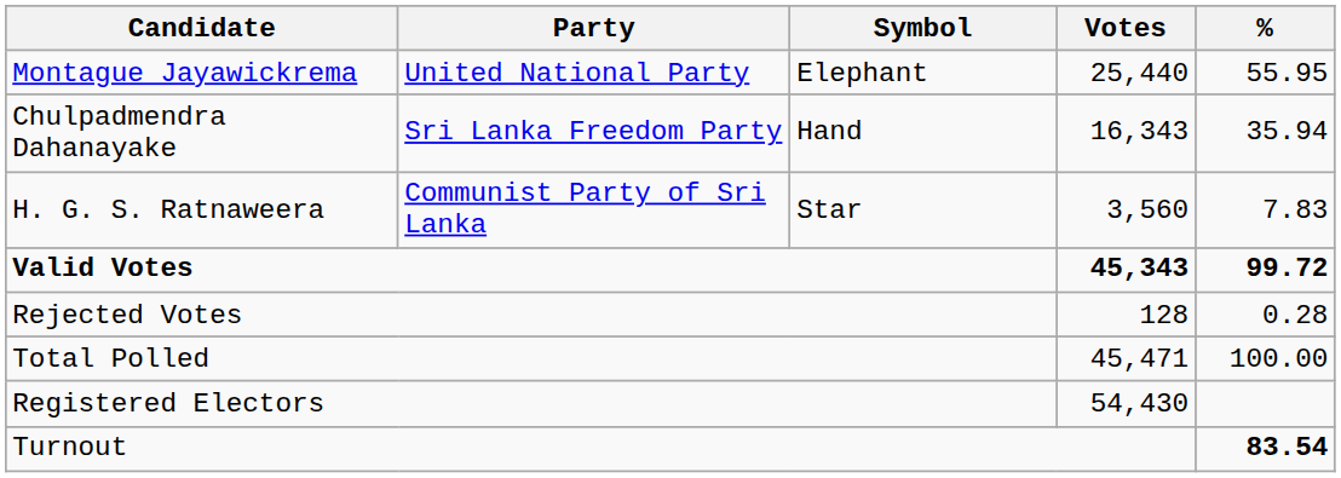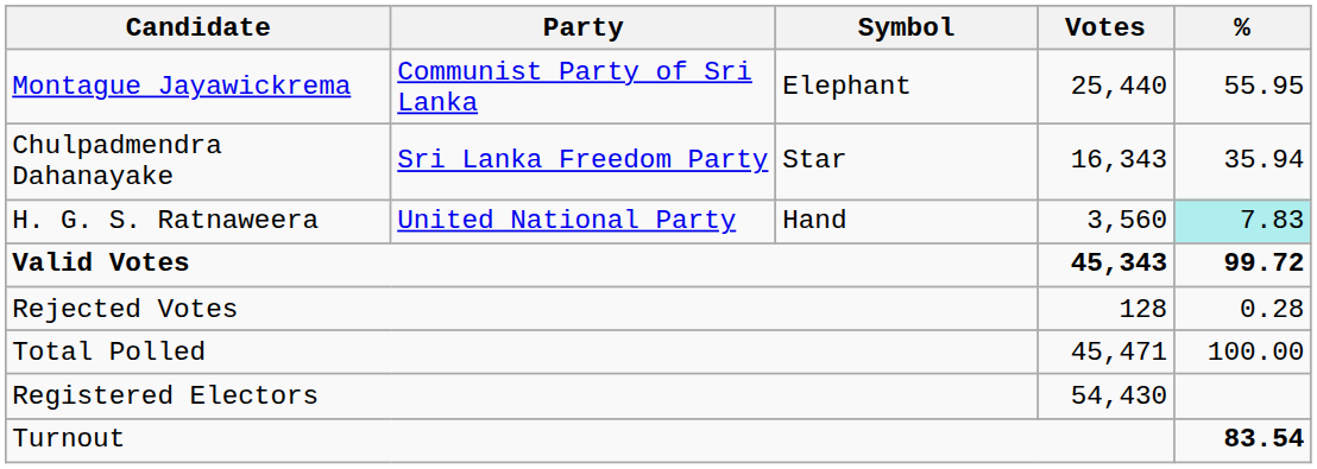 <table class="wikitable" border="1" style="text-align:right;">
 <tr>
 <th align=left width="180">Candidate</th>
 <th align=left width="180">Party</th>
 <th align=left width="120">Symbol</th>
 <th align=left width="60">Votes</th>
 <th align=left width="60">%</th>
 </tr>
 <tr>
 <td align=left><a href='#'>Montague Jayawickrema</a></td>
-<td align=left><a href='#'>United National Party</a></td>
+<td align=left><a href='#'>Communist Party of Sri Lanka</a></td>
 <td align=left>Elephant</td>
 <td align=right>25,440</td>
 <td align=right>55.95</td>
 </tr>
 <tr>
 <td align=left>Chulpadmendra Dahanayake</td>
 <td align=left><a href='#'>Sri Lanka Freedom Party</a></td>
-<td align=left>Hand</td>
+<td align=left>Star</td>
 <td align=right>16,343</td>
 <td align=right>35.94</td>
 </tr>
 <tr>
 <td align=left>H. G. S. Ratnaweera</td>
-<td align=left><a href='#'>Communist Party of Sri Lanka</a></td>
-<td align=left>Star</td>
+<td align=left><a href='#'>United National Party</a></td>
+<td align=left>Hand</td>
 <td align=right>3,560</td>
-<td align=right>7.83</td>
+<td align=right style="background: paleturquoise;">7.83</td>
 </tr>
 <tr>
 <td align=left colspan=3><strong>Valid Votes</strong></td>
 <td align=right><strong>45,343</strong></td>
 <td align=right><strong>99.72</strong></td>
 </tr>
 <tr>
 <td align=left colspan=3>Rejected Votes</td>
 <td align=right>128</td>
 <td align=right>0.28</td>
 </tr>
 <tr>
 <td align=left colspan=3>Total Polled</td>
 <td align=right>45,471</td>
 <td align=right>100.00</td>
 </tr>
 <tr>
 <td align=left colspan=3>Registered Electors</td>
 <td align=right>54,430</td>
 <td></td>
 </tr>
 <tr>
 <td align=left colspan=4>Turnout</td>
 <td align=right><strong>83.54</strong></td>
 </tr>
 </table>
